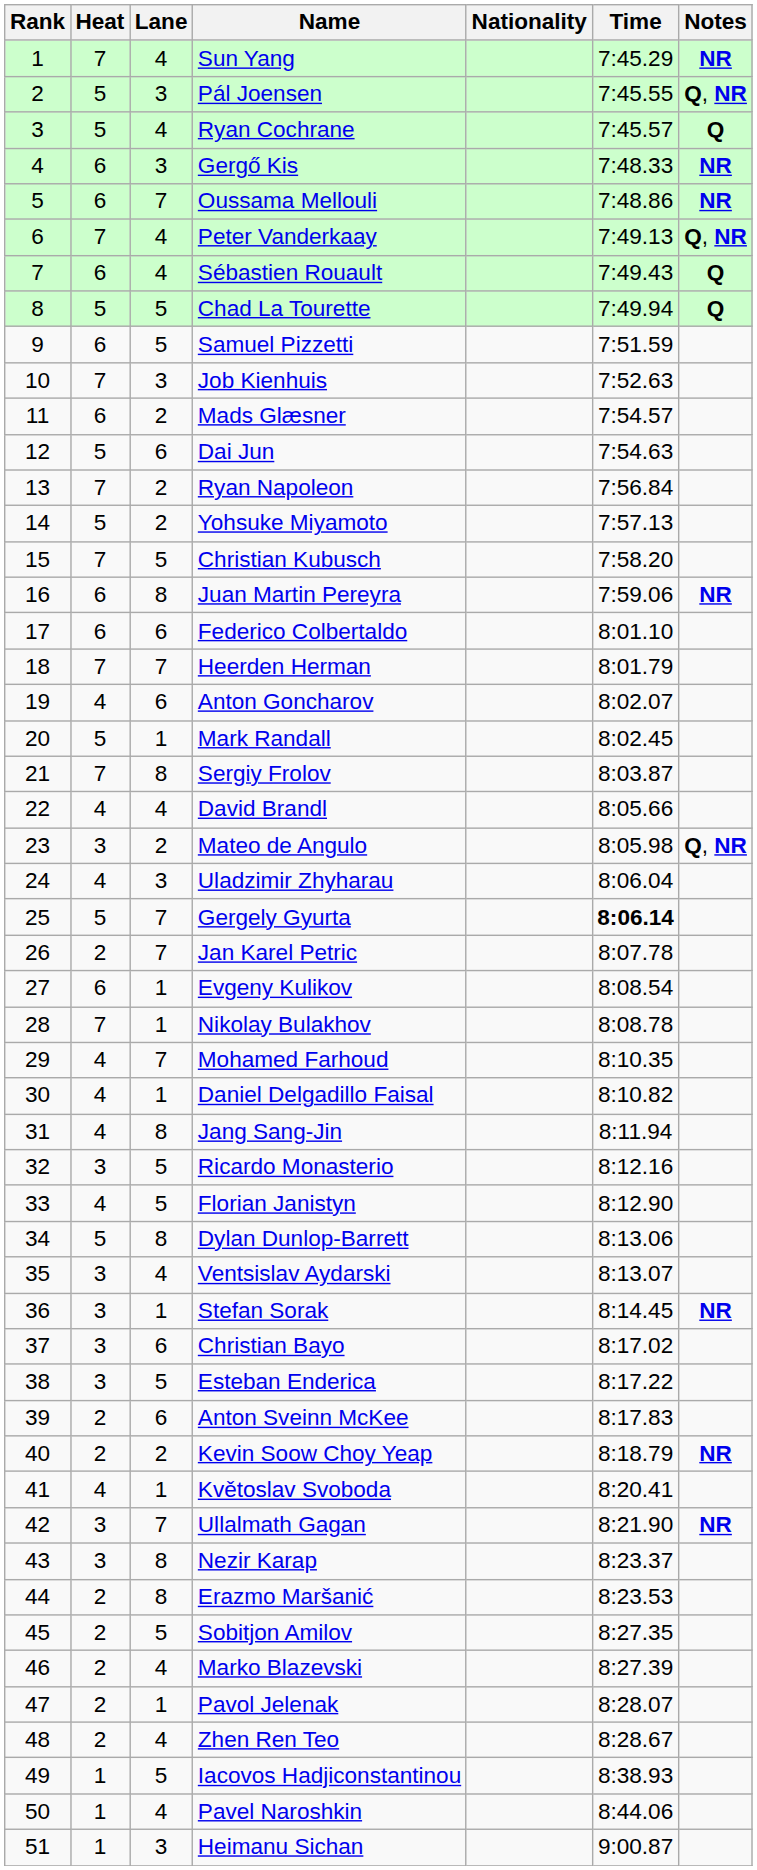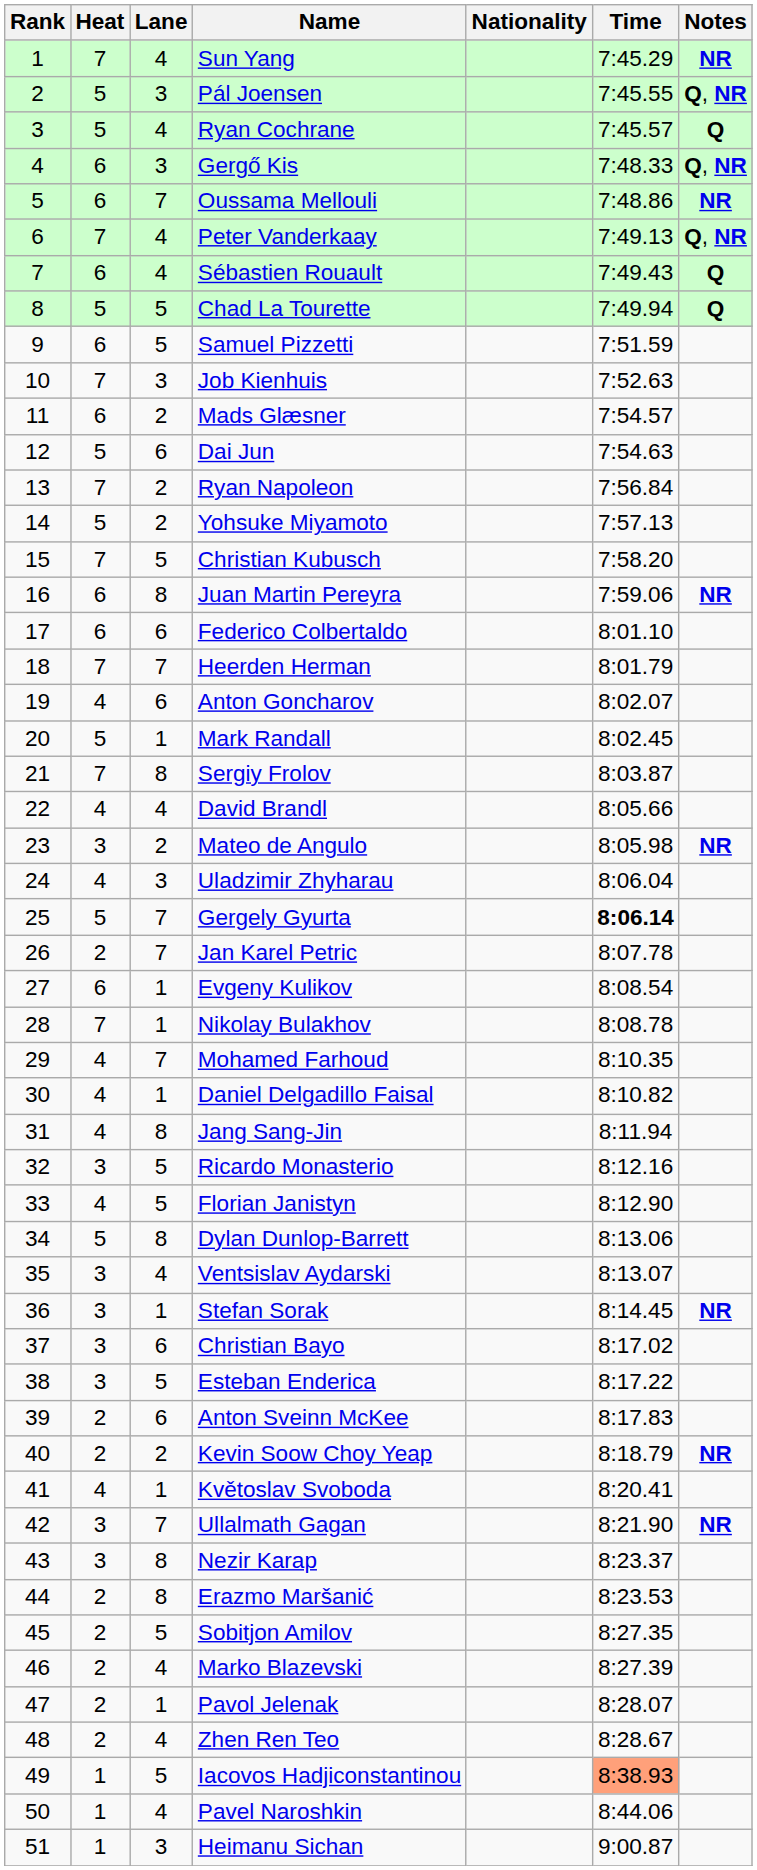 <table class="wikitable sortable" style="text-align:center">
 <tr>
 <th>Rank</th>
 <th>Heat</th>
 <th>Lane</th>
 <th>Name</th>
 <th>Nationality</th>
 <th>Time</th>
 <th>Notes</th>
 </tr>
 <tr bgcolor=ccffcc>
 <td>1</td>
 <td>7</td>
 <td>4</td>
 <td align=left><a href='#'>Sun Yang</a></td>
 <td align=left></td>
 <td>7:45.29</td>
 <td><strong><a href='#'>NR</a></strong></td>
 </tr>
 <tr bgcolor=ccffcc>
 <td>2</td>
 <td>5</td>
 <td>3</td>
 <td align=left><a href='#'>Pál Joensen</a></td>
 <td align=left></td>
 <td>7:45.55</td>
 <td><strong>Q</strong>, <strong><a href='#'>NR</a></strong></td>
 </tr>
 <tr bgcolor=ccffcc>
 <td>3</td>
 <td>5</td>
 <td>4</td>
 <td align=left><a href='#'>Ryan Cochrane</a></td>
 <td align=left></td>
 <td>7:45.57</td>
 <td><strong>Q</strong></td>
 </tr>
 <tr bgcolor=ccffcc>
 <td>4</td>
 <td>6</td>
 <td>3</td>
 <td align=left><a href='#'>Gergő Kis</a></td>
 <td align=left></td>
 <td>7:48.33</td>
-<td><strong><a href='#'>NR</a></strong></td>
+<td><strong>Q</strong>, <strong><a href='#'>NR</a></strong></td>
 </tr>
 <tr bgcolor=ccffcc>
 <td>5</td>
 <td>6</td>
 <td>7</td>
 <td align=left><a href='#'>Oussama Mellouli</a></td>
 <td align=left></td>
 <td>7:48.86</td>
 <td><strong><a href='#'>NR</a></strong></td>
 </tr>
 <tr bgcolor=ccffcc>
 <td>6</td>
 <td>7</td>
 <td>4</td>
 <td align=left><a href='#'>Peter Vanderkaay</a></td>
 <td align=left></td>
 <td>7:49.13</td>
 <td><strong>Q</strong>, <strong><a href='#'>NR</a></strong></td>
 </tr>
 <tr bgcolor=ccffcc>
 <td>7</td>
 <td>6</td>
 <td>4</td>
 <td align=left><a href='#'>Sébastien Rouault</a></td>
 <td align=left></td>
 <td>7:49.43</td>
 <td><strong>Q</strong></td>
 </tr>
 <tr bgcolor=ccffcc>
 <td>8</td>
 <td>5</td>
 <td>5</td>
 <td align=left><a href='#'>Chad La Tourette</a></td>
 <td align=left></td>
 <td>7:49.94</td>
 <td><strong>Q</strong></td>
 </tr>
 <tr>
 <td>9</td>
 <td>6</td>
 <td>5</td>
 <td align=left><a href='#'>Samuel Pizzetti</a></td>
 <td align=left></td>
 <td>7:51.59</td>
 <td></td>
 </tr>
 <tr>
 <td>10</td>
 <td>7</td>
 <td>3</td>
 <td align=left><a href='#'>Job Kienhuis</a></td>
 <td align=left></td>
 <td>7:52.63</td>
 <td></td>
 </tr>
 <tr>
 <td>11</td>
 <td>6</td>
 <td>2</td>
 <td align=left><a href='#'>Mads Glæsner</a></td>
 <td align=left></td>
 <td>7:54.57</td>
 <td></td>
 </tr>
 <tr>
 <td>12</td>
 <td>5</td>
 <td>6</td>
 <td align=left><a href='#'>Dai Jun</a></td>
 <td align=left></td>
 <td>7:54.63</td>
 <td></td>
 </tr>
 <tr>
 <td>13</td>
 <td>7</td>
 <td>2</td>
 <td align=left><a href='#'>Ryan Napoleon</a></td>
 <td align=left></td>
 <td>7:56.84</td>
 <td></td>
 </tr>
 <tr>
 <td>14</td>
 <td>5</td>
 <td>2</td>
 <td align=left><a href='#'>Yohsuke Miyamoto</a></td>
 <td align=left></td>
 <td>7:57.13</td>
 <td></td>
 </tr>
 <tr>
 <td>15</td>
 <td>7</td>
 <td>5</td>
 <td align=left><a href='#'>Christian Kubusch</a></td>
 <td align=left></td>
 <td>7:58.20</td>
 <td></td>
 </tr>
 <tr>
 <td>16</td>
 <td>6</td>
 <td>8</td>
 <td align=left><a href='#'>Juan Martin Pereyra</a></td>
 <td align=left></td>
 <td>7:59.06</td>
 <td><strong><a href='#'>NR</a></strong></td>
 </tr>
 <tr>
 <td>17</td>
 <td>6</td>
 <td>6</td>
 <td align=left><a href='#'>Federico Colbertaldo</a></td>
 <td align=left></td>
 <td>8:01.10</td>
 <td></td>
 </tr>
 <tr>
 <td>18</td>
 <td>7</td>
 <td>7</td>
 <td align=left><a href='#'>Heerden Herman</a></td>
 <td align=left></td>
 <td>8:01.79</td>
 <td></td>
 </tr>
 <tr>
 <td>19</td>
 <td>4</td>
 <td>6</td>
 <td align=left><a href='#'>Anton Goncharov</a></td>
 <td align=left></td>
 <td>8:02.07</td>
 <td></td>
 </tr>
 <tr>
 <td>20</td>
 <td>5</td>
 <td>1</td>
 <td align=left><a href='#'>Mark Randall</a></td>
 <td align=left></td>
 <td>8:02.45</td>
 <td></td>
 </tr>
 <tr>
 <td>21</td>
 <td>7</td>
 <td>8</td>
 <td align=left><a href='#'>Sergiy Frolov</a></td>
 <td align=left></td>
 <td>8:03.87</td>
 <td></td>
 </tr>
 <tr>
 <td>22</td>
 <td>4</td>
 <td>4</td>
 <td align=left><a href='#'>David Brandl</a></td>
 <td align=left></td>
 <td>8:05.66</td>
 <td></td>
 </tr>
 <tr>
 <td>23</td>
 <td>3</td>
 <td>2</td>
 <td align=left><a href='#'>Mateo de Angulo</a></td>
 <td align=left></td>
 <td>8:05.98</td>
-<td><strong>Q</strong>, <strong><a href='#'>NR</a></strong></td>
+<td><strong><a href='#'>NR</a></strong></td>
 </tr>
 <tr>
 <td>24</td>
 <td>4</td>
 <td>3</td>
 <td align=left><a href='#'>Uladzimir Zhyharau</a></td>
 <td align=left></td>
 <td>8:06.04</td>
 <td></td>
 </tr>
 <tr>
 <td>25</td>
 <td>5</td>
 <td>7</td>
 <td align=left><a href='#'>Gergely Gyurta</a></td>
 <td align=left></td>
 <td><strong>8:06.14</strong></td>
 <td></td>
 </tr>
 <tr>
 <td>26</td>
 <td>2</td>
 <td>7</td>
 <td align=left><a href='#'>Jan Karel Petric</a></td>
 <td align=left></td>
 <td>8:07.78</td>
 <td></td>
 </tr>
 <tr>
 <td>27</td>
 <td>6</td>
 <td>1</td>
 <td align=left><a href='#'>Evgeny Kulikov</a></td>
 <td align=left></td>
 <td>8:08.54</td>
 <td></td>
 </tr>
 <tr>
 <td>28</td>
 <td>7</td>
 <td>1</td>
 <td align=left><a href='#'>Nikolay Bulakhov</a></td>
 <td align=left></td>
 <td>8:08.78</td>
 <td></td>
 </tr>
 <tr>
 <td>29</td>
 <td>4</td>
 <td>7</td>
 <td align=left><a href='#'>Mohamed Farhoud</a></td>
 <td align=left></td>
 <td>8:10.35</td>
 <td></td>
 </tr>
 <tr>
 <td>30</td>
 <td>4</td>
 <td>1</td>
 <td align=left><a href='#'>Daniel Delgadillo Faisal</a></td>
 <td align=left></td>
 <td>8:10.82</td>
 <td></td>
 </tr>
 <tr>
 <td>31</td>
 <td>4</td>
 <td>8</td>
 <td align=left><a href='#'>Jang Sang-Jin</a></td>
 <td align=left></td>
 <td>8:11.94</td>
 <td></td>
 </tr>
 <tr>
 <td>32</td>
 <td>3</td>
 <td>5</td>
 <td align=left><a href='#'>Ricardo Monasterio</a></td>
 <td align=left></td>
 <td>8:12.16</td>
 <td></td>
 </tr>
 <tr>
 <td>33</td>
 <td>4</td>
 <td>5</td>
 <td align=left><a href='#'>Florian Janistyn</a></td>
 <td align=left></td>
 <td>8:12.90</td>
 <td></td>
 </tr>
 <tr>
 <td>34</td>
 <td>5</td>
 <td>8</td>
 <td align=left><a href='#'>Dylan Dunlop-Barrett</a></td>
 <td align=left></td>
 <td>8:13.06</td>
 <td></td>
 </tr>
 <tr>
 <td>35</td>
 <td>3</td>
 <td>4</td>
 <td align=left><a href='#'>Ventsislav Aydarski</a></td>
 <td align=left></td>
 <td>8:13.07</td>
 <td></td>
 </tr>
 <tr>
 <td>36</td>
 <td>3</td>
 <td>1</td>
 <td align=left><a href='#'>Stefan Sorak</a></td>
 <td align=left></td>
 <td>8:14.45</td>
 <td><strong><a href='#'>NR</a></strong></td>
 </tr>
 <tr>
 <td>37</td>
 <td>3</td>
 <td>6</td>
 <td align=left><a href='#'>Christian Bayo</a></td>
 <td align=left></td>
 <td>8:17.02</td>
 <td></td>
 </tr>
 <tr>
 <td>38</td>
 <td>3</td>
 <td>5</td>
 <td align=left><a href='#'>Esteban Enderica</a></td>
 <td align=left></td>
 <td>8:17.22</td>
 <td></td>
 </tr>
 <tr>
 <td>39</td>
 <td>2</td>
 <td>6</td>
 <td align=left><a href='#'>Anton Sveinn McKee</a></td>
 <td align=left></td>
 <td>8:17.83</td>
 <td></td>
 </tr>
 <tr>
 <td>40</td>
 <td>2</td>
 <td>2</td>
 <td align=left><a href='#'>Kevin Soow Choy Yeap</a></td>
 <td align=left></td>
 <td>8:18.79</td>
 <td><strong><a href='#'>NR</a></strong></td>
 </tr>
 <tr>
 <td>41</td>
 <td>4</td>
 <td>1</td>
 <td align=left><a href='#'>Květoslav Svoboda</a></td>
 <td align=left></td>
 <td>8:20.41</td>
 <td></td>
 </tr>
 <tr>
 <td>42</td>
 <td>3</td>
 <td>7</td>
 <td align=left><a href='#'>Ullalmath Gagan</a></td>
 <td align=left></td>
 <td>8:21.90</td>
 <td><strong><a href='#'>NR</a></strong></td>
 </tr>
 <tr>
 <td>43</td>
 <td>3</td>
 <td>8</td>
 <td align=left><a href='#'>Nezir Karap</a></td>
 <td align=left></td>
 <td>8:23.37</td>
 <td></td>
 </tr>
 <tr>
 <td>44</td>
 <td>2</td>
 <td>8</td>
 <td align=left><a href='#'>Erazmo Maršanić</a></td>
 <td align=left></td>
 <td>8:23.53</td>
 <td></td>
 </tr>
 <tr>
 <td>45</td>
 <td>2</td>
 <td>5</td>
 <td align=left><a href='#'>Sobitjon Amilov</a></td>
 <td align=left></td>
 <td>8:27.35</td>
 <td></td>
 </tr>
 <tr>
 <td>46</td>
 <td>2</td>
 <td>4</td>
 <td align=left><a href='#'>Marko Blazevski</a></td>
 <td align=left></td>
 <td>8:27.39</td>
 <td></td>
 </tr>
 <tr>
 <td>47</td>
 <td>2</td>
 <td>1</td>
 <td align=left><a href='#'>Pavol Jelenak</a></td>
 <td align=left></td>
 <td>8:28.07</td>
 <td></td>
 </tr>
 <tr>
 <td>48</td>
 <td>2</td>
 <td>4</td>
 <td align=left><a href='#'>Zhen Ren Teo</a></td>
 <td align=left></td>
 <td>8:28.67</td>
 <td></td>
 </tr>
 <tr>
 <td>49</td>
 <td>1</td>
 <td>5</td>
 <td align=left><a href='#'>Iacovos Hadjiconstantinou</a></td>
 <td align=left></td>
-<td>8:38.93</td>
+<td style="background: lightsalmon;">8:38.93</td>
 <td></td>
 </tr>
 <tr>
 <td>50</td>
 <td>1</td>
 <td>4</td>
 <td align=left><a href='#'>Pavel Naroshkin</a></td>
 <td align=left></td>
 <td>8:44.06</td>
 <td></td>
 </tr>
 <tr>
 <td>51</td>
 <td>1</td>
 <td>3</td>
 <td align=left><a href='#'>Heimanu Sichan</a></td>
 <td align=left></td>
 <td>9:00.87</td>
 <td></td>
 </tr>
 </table>
